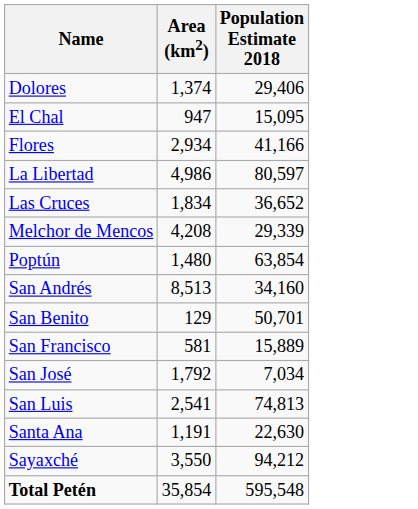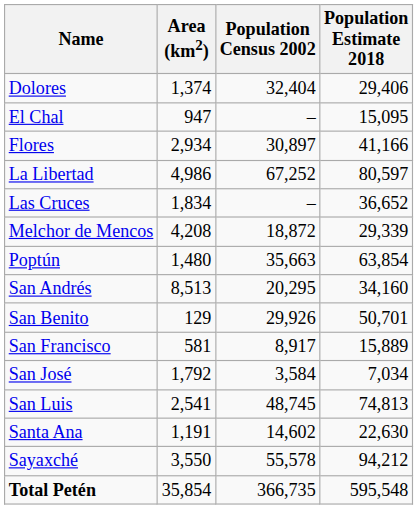 <table class="sortable wikitable">
 <tr>
 <th>Name</th>
 <th>Area <br> (km<sup>2</sup>)</th>
+<th>Population<br>Census 2002</th>
 <th>Population<br>Estimate<br>2018 </th>
 </tr>
 <tr>
 <td><a href='#'>Dolores</a></td>
 <td align="right">1,374</td>
+<td align="right">32,404</td>
 <td align="right">29,406</td>
 </tr>
 <tr>
 <td><a href='#'>El Chal</a></td>
 <td align="right">947</td>
+<td align="right">–</td>
 <td align="right">15,095</td>
 </tr>
 <tr>
 <td><a href='#'>Flores</a></td>
 <td align="right">2,934</td>
+<td align="right">30,897</td>
 <td align="right">41,166</td>
 </tr>
 <tr>
 <td><a href='#'>La Libertad</a></td>
 <td align="right">4,986</td>
+<td align="right">67,252</td>
 <td align="right">80,597</td>
 </tr>
 <tr>
 <td><a href='#'>Las Cruces</a></td>
 <td align="right">1,834</td>
+<td align="right">–</td>
 <td align="right">36,652</td>
 </tr>
 <tr>
 <td><a href='#'>Melchor de Mencos</a></td>
 <td align="right">4,208</td>
+<td align="right">18,872</td>
 <td align="right">29,339</td>
 </tr>
 <tr>
 <td><a href='#'>Poptún</a></td>
 <td align="right">1,480</td>
+<td align="right">35,663</td>
 <td align="right">63,854</td>
 </tr>
 <tr>
 <td><a href='#'>San Andrés</a></td>
 <td align="right">8,513</td>
+<td align="right">20,295</td>
 <td align="right">34,160</td>
 </tr>
 <tr>
 <td><a href='#'>San Benito</a></td>
 <td align="right">129</td>
+<td align="right">29,926</td>
 <td align="right">50,701</td>
 </tr>
 <tr>
 <td><a href='#'>San Francisco</a></td>
 <td align="right">581</td>
+<td align="right">8,917</td>
 <td align="right">15,889</td>
 </tr>
 <tr>
 <td><a href='#'>San José</a></td>
 <td align="right">1,792</td>
+<td align="right">3,584</td>
 <td align="right">7,034</td>
 </tr>
 <tr>
 <td><a href='#'>San Luis</a></td>
 <td align="right">2,541</td>
+<td align="right">48,745</td>
 <td align="right">74,813</td>
 </tr>
 <tr>
 <td><a href='#'>Santa Ana</a></td>
 <td align="right">1,191</td>
+<td align="right">14,602</td>
 <td align="right">22,630</td>
 </tr>
 <tr>
 <td><a href='#'>Sayaxché</a></td>
 <td align="right">3,550</td>
+<td align="right">55,578</td>
 <td align="right">94,212</td>
 </tr>
 <tr>
 <td><strong>Total Petén</strong></td>
 <td align="right">35,854</td>
+<td align="right">366,735</td>
 <td align="right">595,548</td>
 </tr>
 </table>
